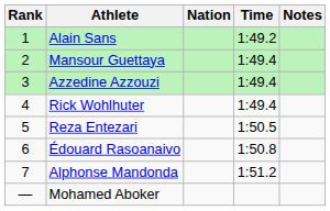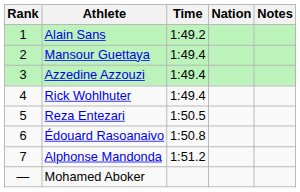 <table class="wikitable sortable" style="text-align:center">
 <tr>
 <th>Rank</th>
 <th>Athlete</th>
+<th>Time</th>
 <th>Nation</th>
-<th>Time</th>
 <th>Notes</th>
 </tr>
 <tr style="background:#bbf3bb;">
 <td>1</td>
 <td align=left><a href='#'>Alain Sans</a></td>
+<td>1:49.2</td>
 <td align=left></td>
-<td>1:49.2</td>
 <td></td>
 </tr>
 <tr style="background:#bbf3bb;">
 <td>2</td>
 <td align=left><a href='#'>Mansour Guettaya</a></td>
+<td>1:49.4</td>
 <td align=left></td>
-<td>1:49.4</td>
 <td></td>
 </tr>
 <tr style="background:#bbf3bb;">
 <td>3</td>
 <td align=left><a href='#'>Azzedine Azzouzi</a></td>
+<td>1:49.4</td>
 <td align=left></td>
-<td>1:49.4</td>
 <td></td>
 </tr>
 <tr>
 <td>4</td>
 <td align=left><a href='#'>Rick Wohlhuter</a></td>
+<td>1:49.4</td>
 <td align=left></td>
-<td>1:49.4</td>
 <td></td>
 </tr>
 <tr>
 <td>5</td>
 <td align=left><a href='#'>Reza Entezari</a></td>
+<td>1:50.5</td>
 <td align=left></td>
-<td>1:50.5</td>
 <td></td>
 </tr>
 <tr>
 <td>6</td>
 <td align=left><a href='#'>Édouard Rasoanaivo</a></td>
+<td>1:50.8</td>
 <td align=left></td>
-<td>1:50.8</td>
 <td></td>
 </tr>
 <tr>
 <td>7</td>
 <td align=left><a href='#'>Alphonse Mandonda</a></td>
+<td>1:51.2</td>
 <td align=left></td>
-<td>1:51.2</td>
 <td></td>
 </tr>
 <tr>
 <td data-sort-value=8>—</td>
 <td align=left>Mohamed Aboker</td>
+<td></td>
 <td align=left></td>
-<td></td>
 <td></td>
 </tr>
 </table>
